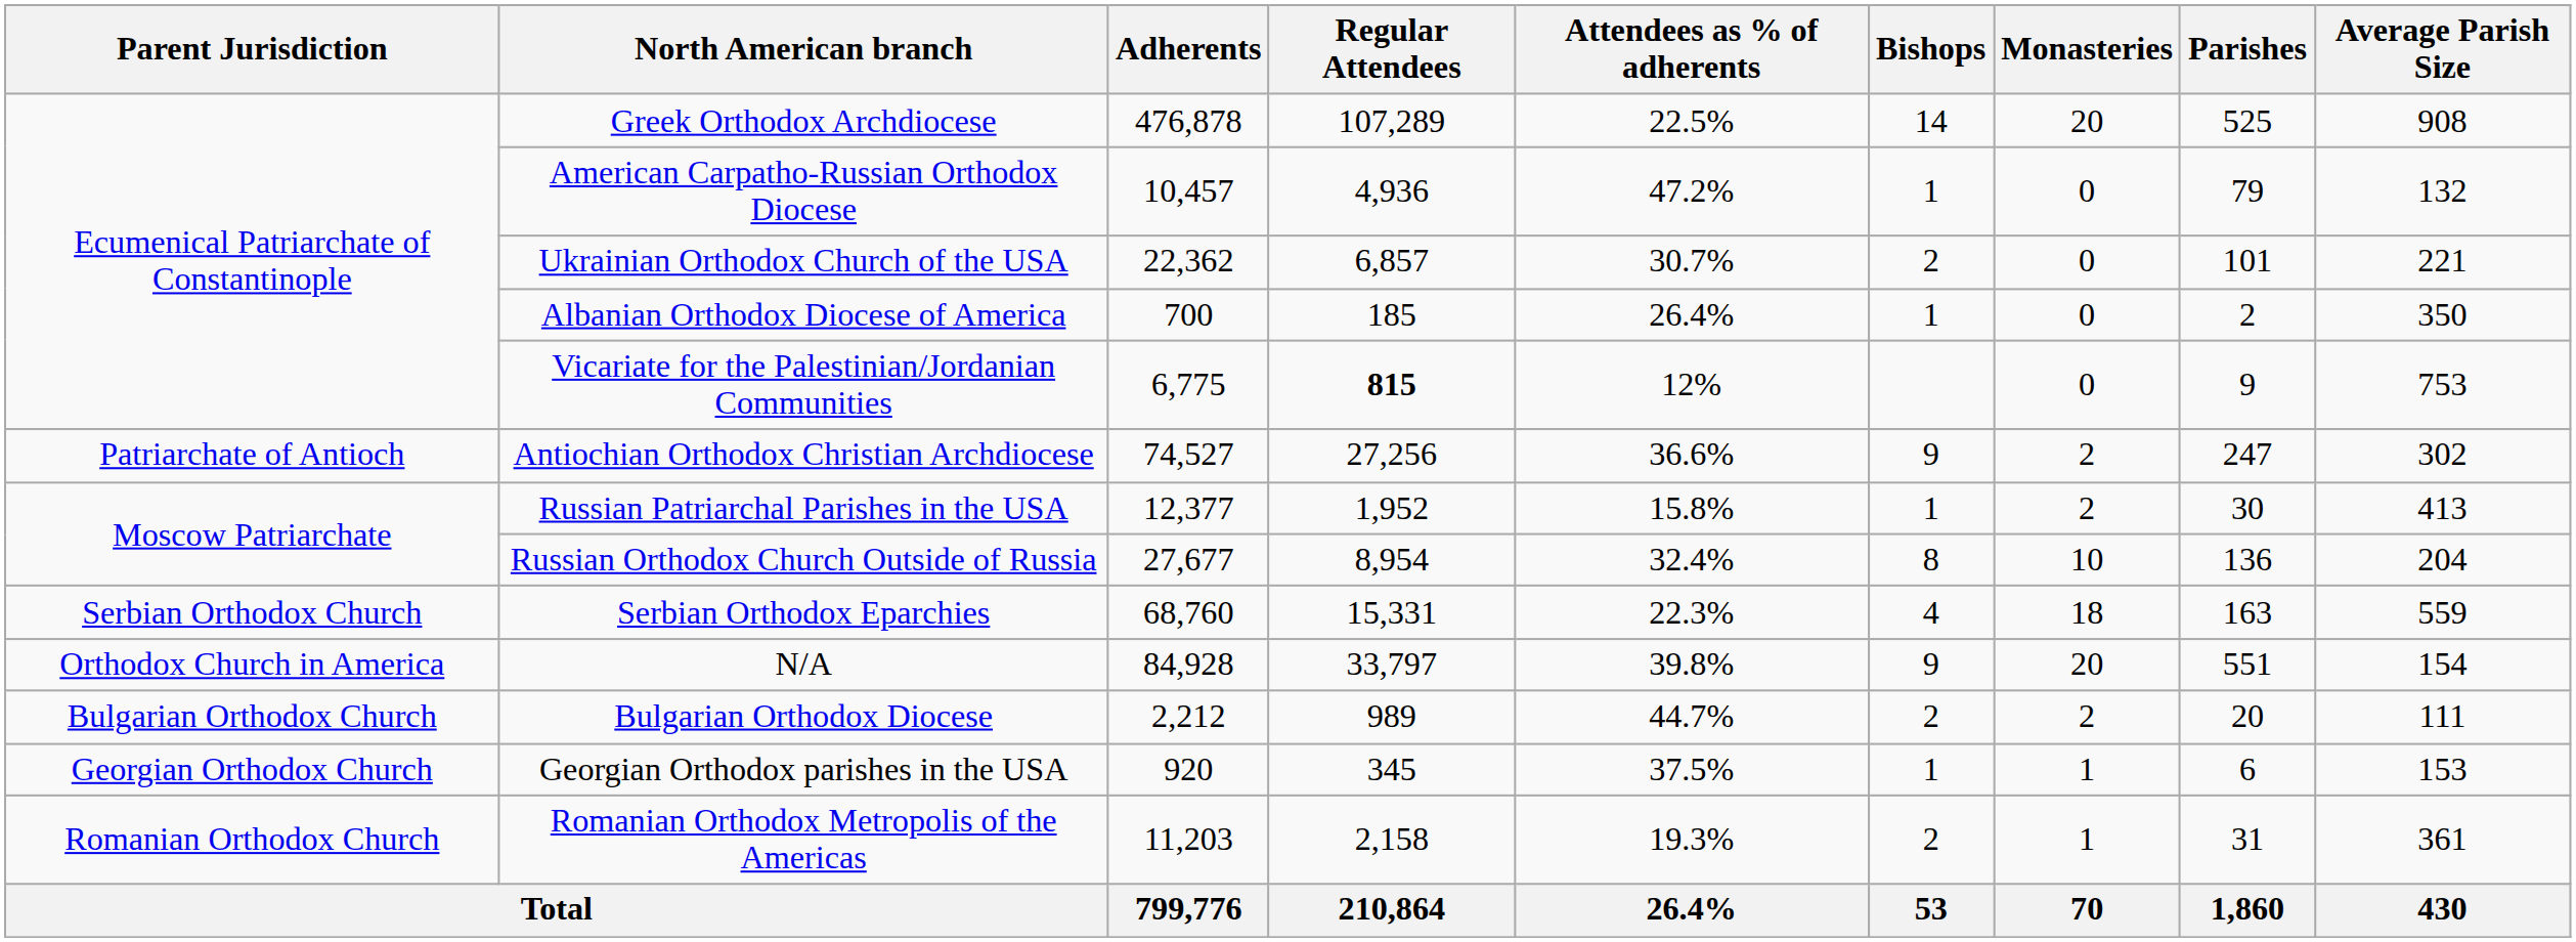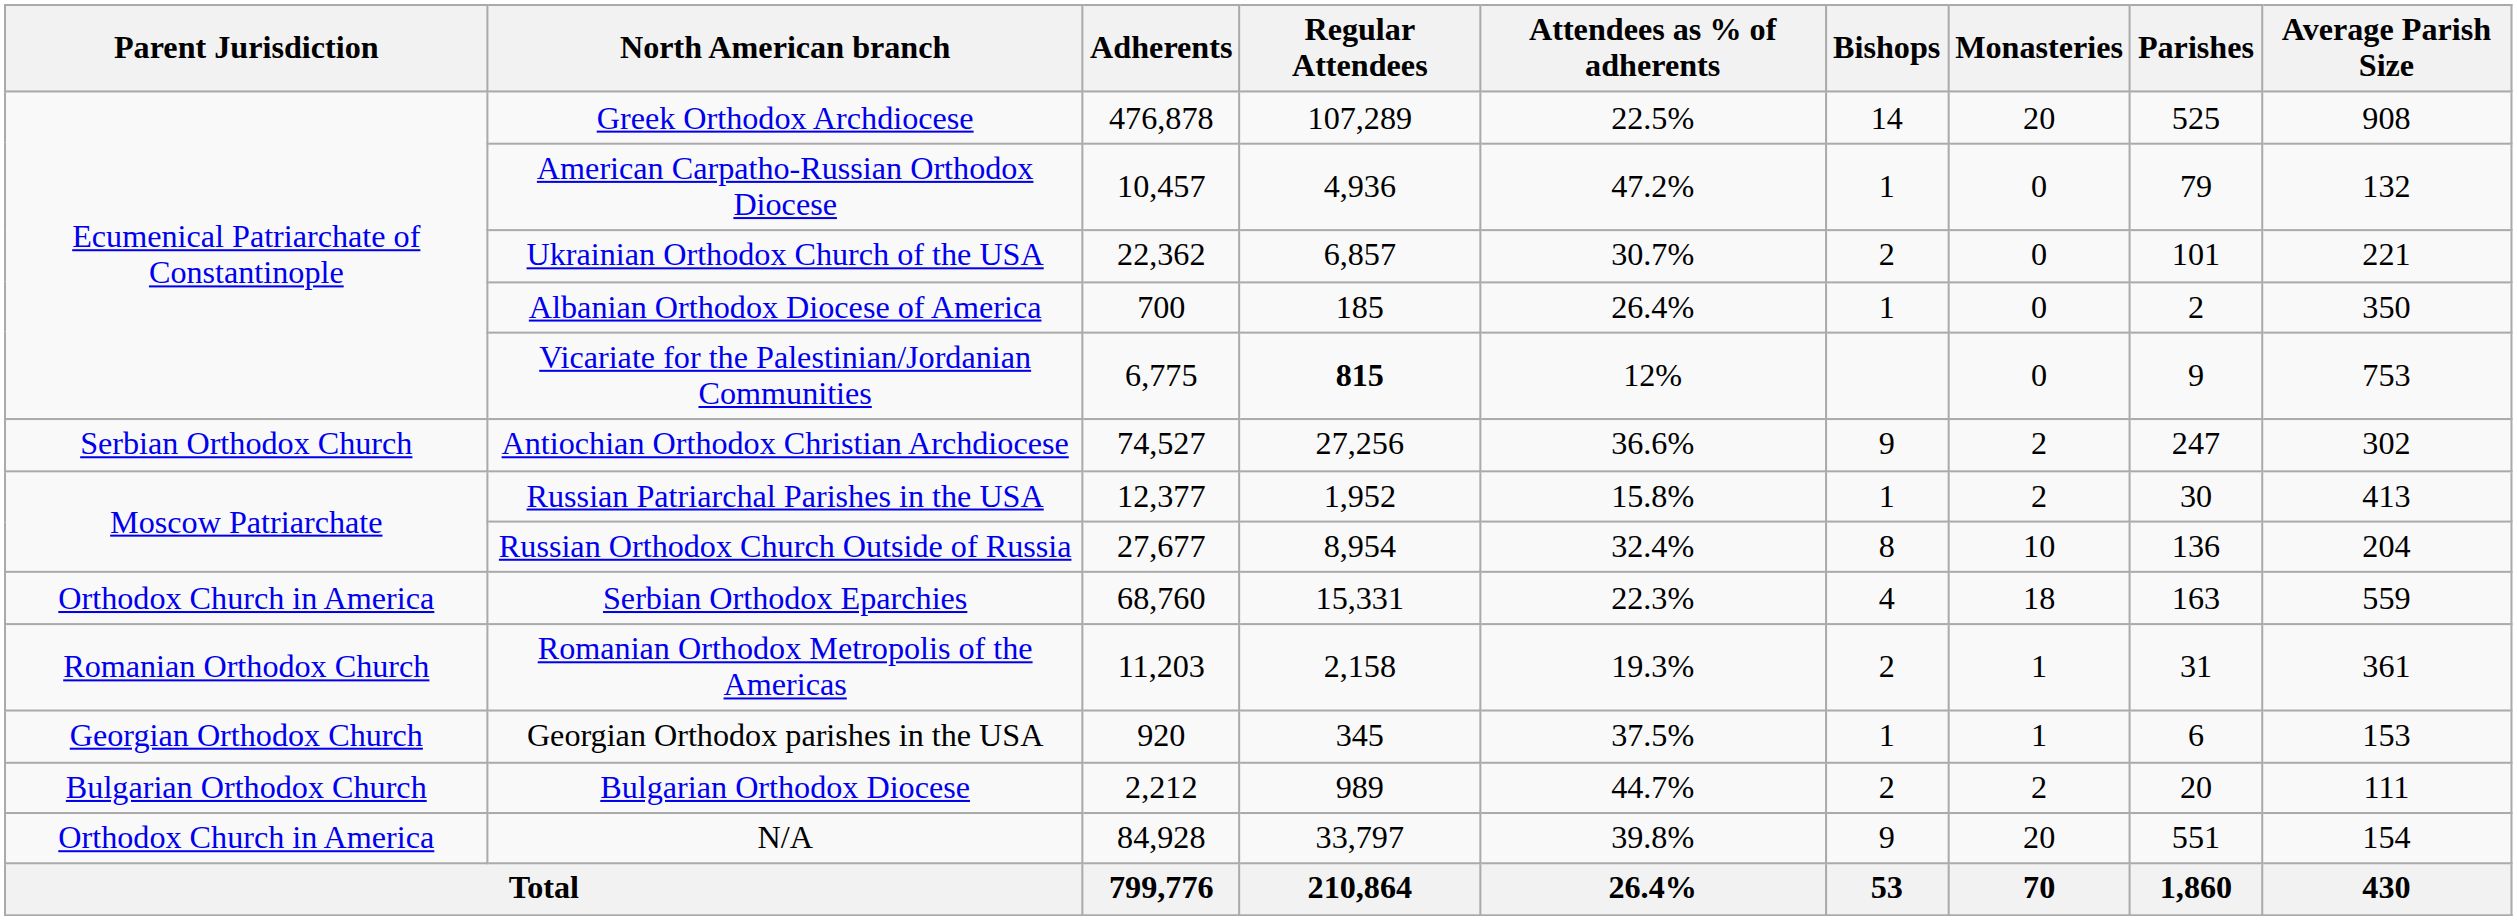 <table class="wikitable sortable sticky-header">
 <tr>
 <th>Parent Jurisdiction</th>
 <th>North American branch</th>
 <th data-sort-type="number">Adherents</th>
 <th data-sort-type="number">Regular Attendees</th>
 <th data-sort-type="number">Attendees as % of adherents</th>
 <th data-sort-type="number">Bishops</th>
 <th data-sort-type="number">Monasteries</th>
 <th data-sort-type="number">Parishes</th>
 <th data-sort-type="number">Average Parish Size</th>
 </tr>
 <tr ALIGN=center |>
 <td rowspan="5"><a href='#'>Ecumenical Patriarchate of Constantinople</a></td>
 <td><a href='#'>Greek Orthodox Archdiocese</a></td>
 <td align="center">476,878</td>
 <td align="center">107,289</td>
 <td align="center">22.5%</td>
 <td align="center">14</td>
 <td align="center">20</td>
 <td align="center">525</td>
 <td align="center">908</td>
 </tr>
 <tr ALIGN=center |>
 <td><a href='#'>American Carpatho-Russian Orthodox Diocese</a></td>
 <td align="center">10,457</td>
 <td align="center">4,936</td>
 <td align="center">47.2%</td>
 <td align="center">1</td>
 <td align="center">0</td>
 <td align="center">79</td>
 <td align="center">132</td>
 </tr>
 <tr ALIGN=center |>
 <td><a href='#'>Ukrainian Orthodox Church of the USA</a></td>
 <td align="center">22,362</td>
 <td align="center">6,857</td>
 <td align="center">30.7%</td>
 <td align="center">2</td>
 <td align="center">0</td>
 <td align="center">101</td>
 <td align="center">221</td>
 </tr>
 <tr ALIGN=center |>
 <td><a href='#'>Albanian Orthodox Diocese of America</a></td>
 <td align="center">700</td>
 <td align="center">185</td>
 <td align="center">26.4%</td>
 <td align="center">1</td>
 <td align="center">0</td>
 <td align="center">2</td>
 <td align="center">350</td>
 </tr>
 <tr ALIGN=center |>
 <td><a href='#'>Vicariate for the Palestinian/Jordanian Communities</a></td>
 <td align="center">6,775</td>
 <td align="center"><strong>815</strong></td>
 <td align="center">12%</td>
 <td align="center"></td>
 <td align="center">0</td>
 <td align="center">9</td>
 <td align="center">753</td>
 </tr>
 <tr ALIGN=center |>
-<td><a href='#'>Patriarchate of Antioch</a></td>
+<td><a href='#'>Serbian Orthodox Church</a></td>
 <td><a href='#'>Antiochian Orthodox Christian Archdiocese</a></td>
 <td align="center">74,527</td>
 <td align="center">27,256</td>
 <td align="center">36.6%</td>
 <td align="center">9</td>
 <td align="center">2</td>
 <td align="center">247</td>
 <td align="center">302</td>
 </tr>
 <tr ALIGN=center |>
 <td rowspan="2"><a href='#'>Moscow Patriarchate</a></td>
 <td><a href='#'>Russian Patriarchal Parishes in the USA</a></td>
 <td align="center">12,377</td>
 <td align="center">1,952</td>
 <td align="center">15.8%</td>
 <td align="center">1</td>
 <td align="center">2</td>
 <td align="center">30</td>
 <td align="center">413</td>
 </tr>
 <tr ALIGN=center |>
 <td><a href='#'>Russian Orthodox Church Outside of Russia</a></td>
 <td align="center">27,677</td>
 <td align="center">8,954</td>
 <td align="center">32.4%</td>
 <td align="center">8</td>
 <td align="center">10</td>
 <td align="center">136</td>
 <td align="center">204</td>
 </tr>
 <tr ALIGN=center |>
-<td><a href='#'>Serbian Orthodox Church</a></td>
+<td><a href='#'>Orthodox Church in America</a></td>
 <td><a href='#'>Serbian Orthodox Eparchies</a></td>
 <td align="center">68,760</td>
 <td align="center">15,331</td>
 <td align="center">22.3%</td>
 <td align="center">4</td>
 <td align="center">18</td>
 <td align="center">163</td>
 <td align="center">559</td>
 </tr>
 <tr ALIGN=center |>
-<td><a href='#'>Orthodox Church in America</a></td>
-<td>N/A</td>
-<td align="center">84,928</td>
-<td align="center">33,797</td>
-<td align="center">39.8%</td>
-<td align="center">9</td>
-<td align="center">20</td>
-<td align="center">551</td>
-<td align="center">154</td>
+<td><a href='#'>Romanian Orthodox Church</a></td>
+<td><a href='#'>Romanian Orthodox Metropolis of the Americas</a></td>
+<td align="center">11,203</td>
+<td align="center">2,158</td>
+<td align="center">19.3%</td>
+<td align="center">2</td>
+<td align="center">1</td>
+<td align="center">31</td>
+<td align="center">361</td>
+</tr>
+<tr ALIGN=center |>
+<td><a href='#'>Georgian Orthodox Church</a></td>
+<td>Georgian Orthodox parishes in the USA</td>
+<td align="center">920</td>
+<td align="center">345</td>
+<td align="center">37.5%</td>
+<td align="center">1</td>
+<td align="center">1</td>
+<td align="center">6</td>
+<td align="center">153</td>
 </tr>
 <tr ALIGN=center |>
 <td><a href='#'>Bulgarian Orthodox Church</a></td>
 <td><a href='#'>Bulgarian Orthodox Diocese</a></td>
 <td align="center">2,212</td>
 <td align="center">989</td>
 <td align="center">44.7%</td>
 <td align="center">2</td>
 <td align="center">2</td>
 <td align="center">20</td>
 <td align="center">111</td>
 </tr>
 <tr ALIGN=center |>
-<td><a href='#'>Georgian Orthodox Church</a></td>
-<td>Georgian Orthodox parishes in the USA</td>
-<td align="center">920</td>
-<td align="center">345</td>
-<td align="center">37.5%</td>
-<td align="center">1</td>
-<td align="center">1</td>
-<td align="center">6</td>
-<td align="center">153</td>
-</tr>
-<tr ALIGN=center |>
-<td><a href='#'>Romanian Orthodox Church</a></td>
-<td><a href='#'>Romanian Orthodox Metropolis of the Americas</a></td>
-<td align="center">11,203</td>
-<td align="center">2,158</td>
-<td align="center">19.3%</td>
-<td align="center">2</td>
-<td align="center">1</td>
-<td align="center">31</td>
-<td align="center">361</td>
+<td><a href='#'>Orthodox Church in America</a></td>
+<td>N/A</td>
+<td align="center">84,928</td>
+<td align="center">33,797</td>
+<td align="center">39.8%</td>
+<td align="center">9</td>
+<td align="center">20</td>
+<td align="center">551</td>
+<td align="center">154</td>
 </tr>
 <tr colspan="2" |>
 <th colspan="2">Total</th>
 <th>799,776</th>
 <th>210,864</th>
 <th>26.4%</th>
 <th>53</th>
 <th>70</th>
 <th>1,860</th>
 <th>430</th>
 </tr>
 <tr>
 </tr>
 </table>
